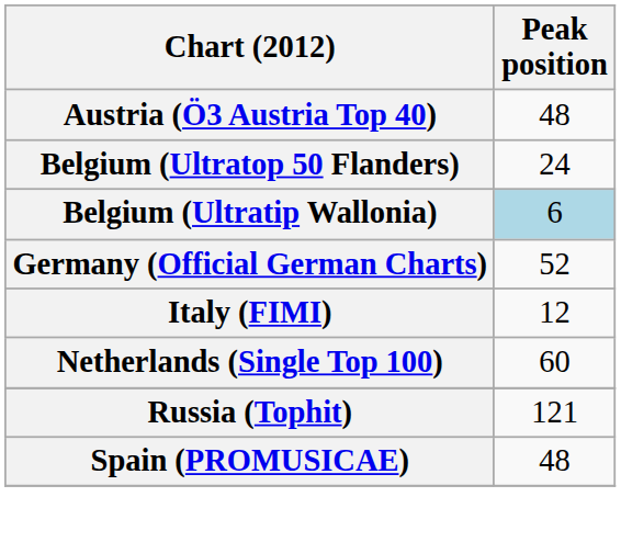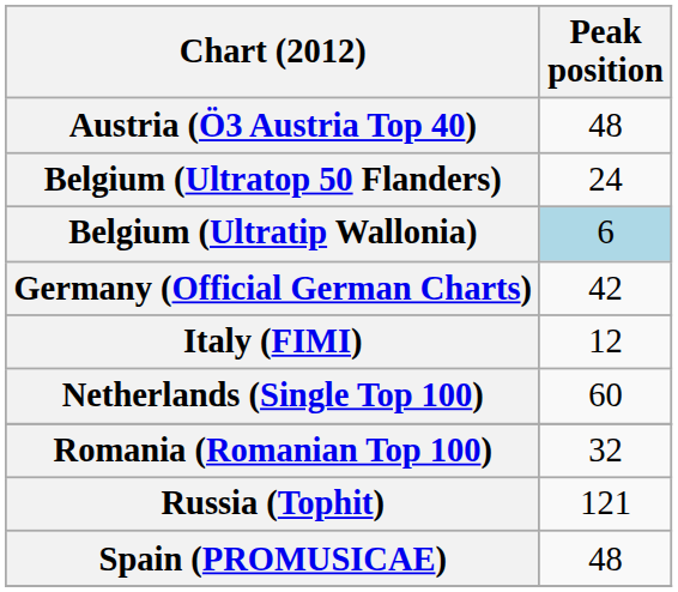 <table class="wikitable sortable plainrowheaders" border="1">
 <tr>
 <th scope="col">Chart (2012)</th>
 <th scope="col">Peak<br>position</th>
 </tr>
 <tr>
 <th scope="row">Austria (<a href='#'>Ö3 Austria Top 40</a>)</th>
 <td align="center">48</td>
 </tr>
 <tr>
 <th scope="row">Belgium (<a href='#'>Ultratop 50</a> Flanders)</th>
 <td align="center">24</td>
 </tr>
 <tr>
 <th scope="row">Belgium (<a href='#'>Ultratip</a> Wallonia)</th>
 <td align="center" style="background: lightblue;">6</td>
 </tr>
 <tr>
 <th scope="row">Germany (<a href='#'>Official German Charts</a>)</th>
-<td align="center">52</td>
+<td align="center">42</td>
 </tr>
 <tr>
 <th scope="row">Italy (<a href='#'>FIMI</a>)</th>
 <td align="center">12</td>
 </tr>
 <tr>
 <th scope="row">Netherlands (<a href='#'>Single Top 100</a>)</th>
 <td align="center">60</td>
 </tr>
 <tr>
 </tr>
 <tr>
+<th scope="row">Romania (<a href='#'>Romanian Top 100</a>)</th>
+<td align="center">32</td>
+</tr>
+<tr>
 <th scope="row">Russia (<a href='#'>Tophit</a>)</th>
 <td align="center">121</td>
 </tr>
 <tr>
 <th scope="row">Spain (<a href='#'>PROMUSICAE</a>)</th>
 <td align="center">48</td>
 </tr>
 <tr>
 </tr>
 </table>
